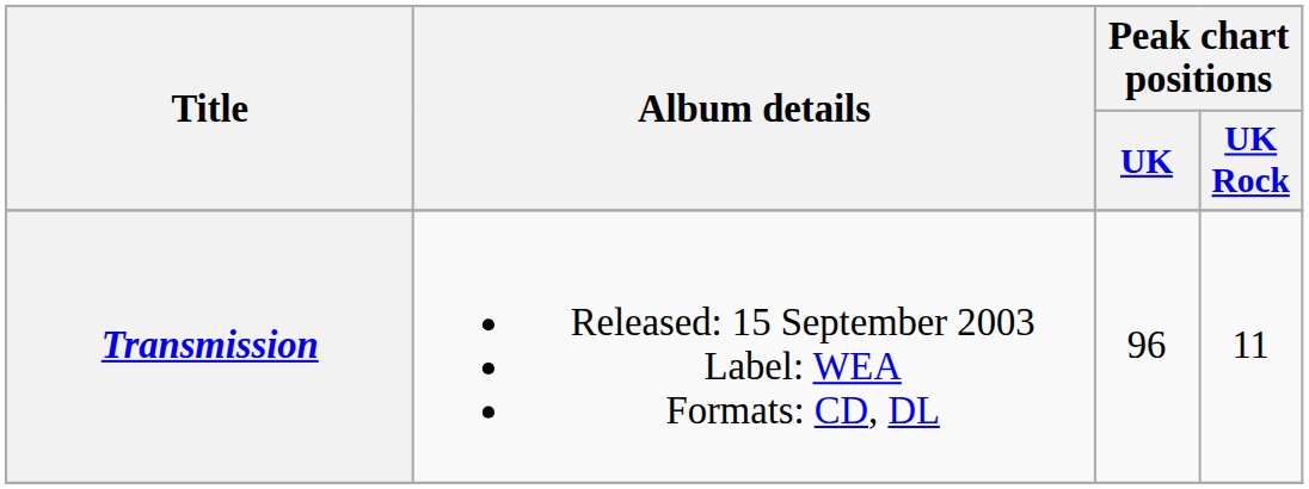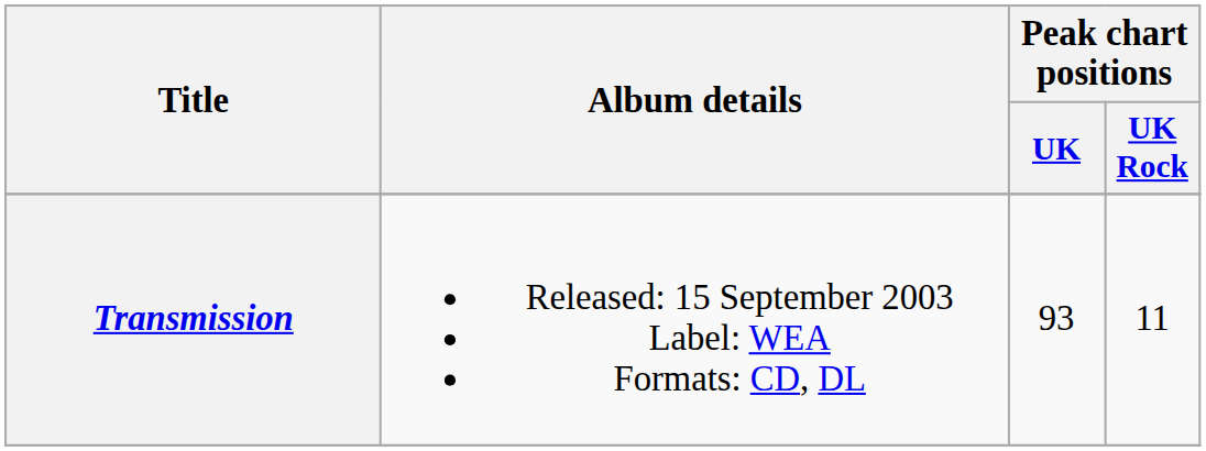 <table class="wikitable plainrowheaders" style="text-align:center;">
 <tr>
 <th scope="col" rowspan="2" style="width:10em;">Title</th>
 <th scope="col" rowspan="2" style="width:17em;">Album details</th>
 <th scope="col" colspan="2">Peak chart positions</th>
 </tr>
 <tr>
 <th scope="col" style="width:2.5em;font-size:90%;"><a href='#'>UK</a> <br></th>
 <th scope="col" style="width:2.5em;font-size:90%;"><a href='#'>UK<br>Rock</a><br></th>
 </tr>
 <tr>
 </tr>
 <tr>
 <th scope="row"><em><a href='#'>Transmission</a></em></th>
 <td><br><ul><li>Released: 15 September 2003 </li><li>Label: <a href='#'>WEA</a>  </li><li>Formats: <a href='#'>CD</a>, <a href='#'>DL</a></li></ul></td>
-<td>96</td>
+<td>93</td>
 <td>11</td>
 </tr>
 <tr>
 </tr>
 </table>
